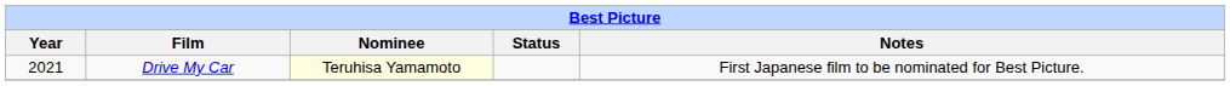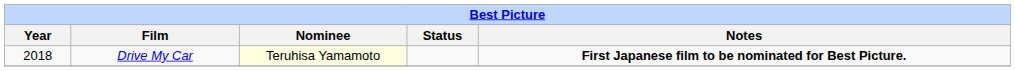 <table class="wikitable" style="text-align: center">
 <tr style="background:#bfd7ff;">
 <td colspan="6" style="text-align:center;"><strong><a href='#'>Best Picture</a></strong></td>
 </tr>
 <tr style="background:#ebf5ff;">
 <th style="width:075px;">Year</th>
 <th style="width:200px;">Film</th>
 <th style="width:200px;">Nominee</th>
 <th style="width:080px;">Status</th>
 <th style="width:650px;">Notes</th>
 </tr>
 <tr>
-<td>2021</td>
+<td>2018</td>
 <td><em><a href='#'>Drive My Car</a></em></td>
 <td style="background: lightyellow;">Teruhisa Yamamoto</td>
 <td></td>
-<td>First Japanese film to be nominated for Best Picture.</td>
+<td><strong>First Japanese film to be nominated for Best Picture.</strong></td>
 </tr>
 <tr>
 </tr>
 </table>
